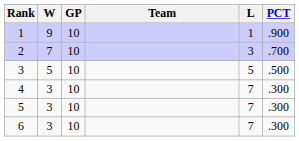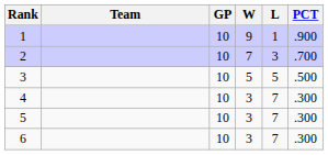 <table class="wikitable" style="text-align:center">
 <tr>
 <th>Rank</th>
+<th style="width:200px;">Team</th>
+<th width=25px>GP</th>
 <th width=25px>W</th>
-<th width=25px>GP</th>
-<th style="width:200px;">Team</th>
 <th width=25px>L</th>
 <th width=35px><a href='#'>PCT</a></th>
 </tr>
 <tr style="background:#ccf;">
 <td>1</td>
+<td style="text-align:left;"></td>
+<td>10</td>
 <td>9</td>
-<td>10</td>
-<td style="text-align:left;"></td>
 <td>1</td>
 <td>.900</td>
 </tr>
 <tr style="background:#ccf;">
 <td>2</td>
+<td style="text-align:left;"></td>
+<td>10</td>
 <td>7</td>
-<td>10</td>
-<td style="text-align:left;"></td>
 <td>3</td>
 <td>.700</td>
 </tr>
 <tr>
 <td>3</td>
+<td style="text-align:left;"></td>
+<td>10</td>
 <td>5</td>
-<td>10</td>
-<td style="text-align:left;"></td>
 <td>5</td>
 <td>.500</td>
 </tr>
 <tr>
 <td>4</td>
+<td style="text-align:left;"></td>
+<td>10</td>
 <td>3</td>
-<td>10</td>
-<td style="text-align:left;"></td>
 <td>7</td>
 <td>.300</td>
 </tr>
 <tr>
 <td>5</td>
+<td style="text-align:left;"></td>
+<td>10</td>
 <td>3</td>
-<td>10</td>
-<td style="text-align:left;"></td>
 <td>7</td>
 <td>.300</td>
 </tr>
 <tr>
 <td>6</td>
+<td style="text-align:left;"></td>
+<td>10</td>
 <td>3</td>
-<td>10</td>
-<td style="text-align:left;"></td>
 <td>7</td>
 <td>.300</td>
 </tr>
 </table>
